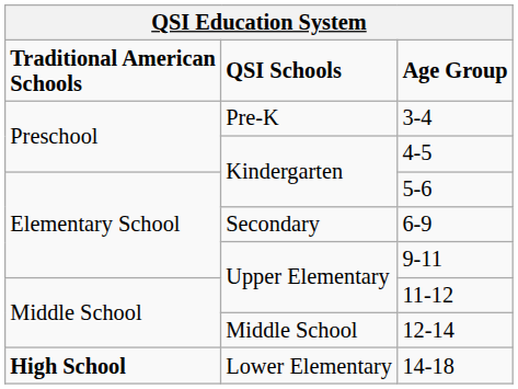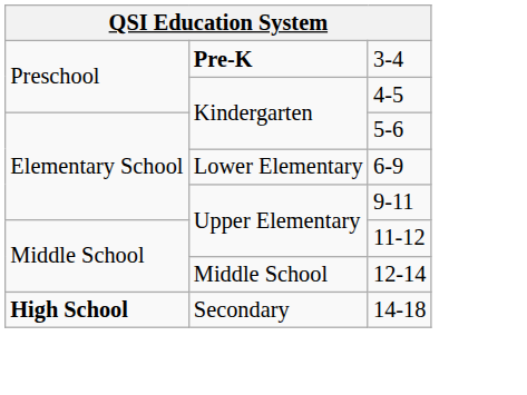 <table class="wikitable">
 <tr>
 <th colspan="3"><u>QSI Education System</u></th>
 </tr>
 <tr>
-<td><strong>Traditional American</strong><br><strong>Schools</strong></td>
-<td><strong>QSI Schools</strong></td>
-<td><strong>Age Group</strong></td>
-</tr>
-<tr>
 <td rowspan="2">Preschool</td>
-<td>Pre-K</td>
+<td><strong>Pre-K</strong></td>
 <td>3-4</td>
 </tr>
 <tr>
 <td rowspan="2">Kindergarten</td>
 <td>4-5</td>
 </tr>
 <tr>
 <td rowspan="3">Elementary School</td>
 <td>5-6</td>
 </tr>
 <tr>
-<td>Secondary</td>
+<td>Lower Elementary</td>
 <td>6-9</td>
 </tr>
 <tr>
 <td rowspan="2">Upper Elementary</td>
 <td>9-11</td>
 </tr>
 <tr>
 <td rowspan="2">Middle School</td>
 <td>11-12</td>
 </tr>
 <tr>
 <td>Middle School</td>
 <td>12-14</td>
 </tr>
 <tr>
 <td><strong>High School</strong></td>
-<td>Lower Elementary</td>
+<td>Secondary</td>
 <td>14-18</td>
 </tr>
 </table>
